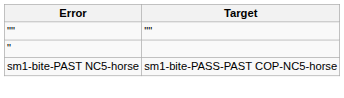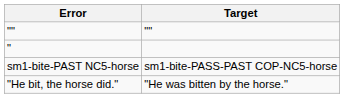 <table class="wikitable">
 <tr>
 <th>Error</th>
 <th>Target</th>
 </tr>
 <tr>
 <td>""</td>
 <td>""</td>
 </tr>
 <tr>
 <td>"</td>
 <td></td>
 </tr>
 <tr>
 <td>sm1-bite-PAST NC5-horse</td>
 <td>sm1-bite-PASS-PAST COP-NC5-horse</td>
 </tr>
+<tr>
+<td>"He bit, the horse did."</td>
+<td>"He was bitten by the horse."</td>
+</tr>
 </table>
